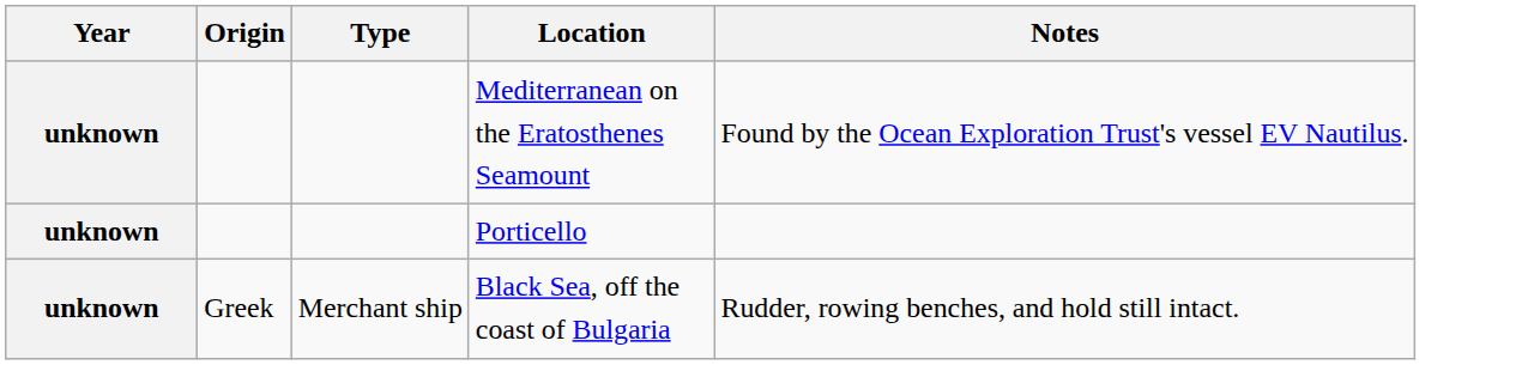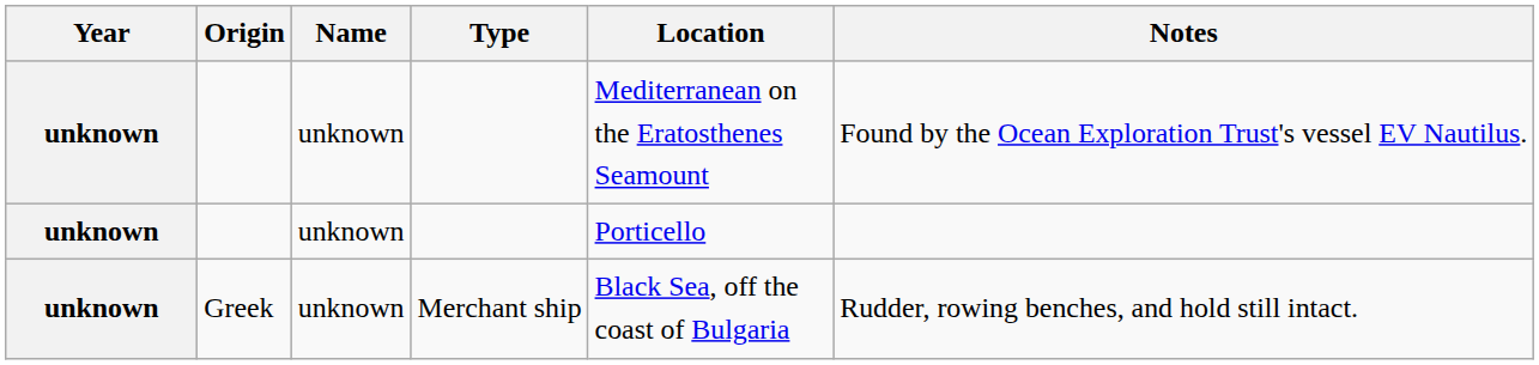 <table class="wikitable" style="font-size:1.00em; line-height:1.5em;">
 <tr>
 <th width="100">Year</th>
 <th>Origin</th>
+<th>Name</th>
 <th>Type</th>
 <th width="130">Location</th>
 <th>Notes</th>
 </tr>
 <tr>
 <th>unknown</th>
 <td></td>
+<td>unknown</td>
 <td></td>
 <td><a href='#'>Mediterranean</a> on the <a href='#'>Eratosthenes Seamount</a></td>
 <td>Found by the <a href='#'>Ocean Exploration Trust</a>'s vessel <a href='#'>EV Nautilus</a>.</td>
 </tr>
 <tr>
 <th>unknown</th>
 <td></td>
+<td>unknown</td>
 <td></td>
 <td><a href='#'>Porticello</a></td>
 <td></td>
 </tr>
 <tr>
 <th>unknown</th>
 <td>Greek</td>
+<td>unknown</td>
 <td>Merchant ship</td>
 <td><a href='#'>Black Sea</a>, off the coast of <a href='#'>Bulgaria</a></td>
 <td>Rudder, rowing benches, and hold still intact.</td>
 </tr>
 </table>
